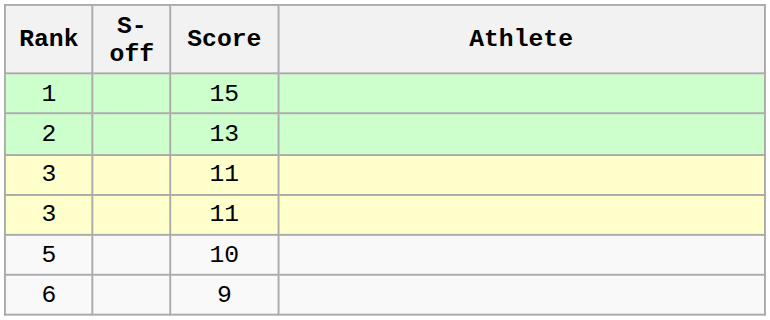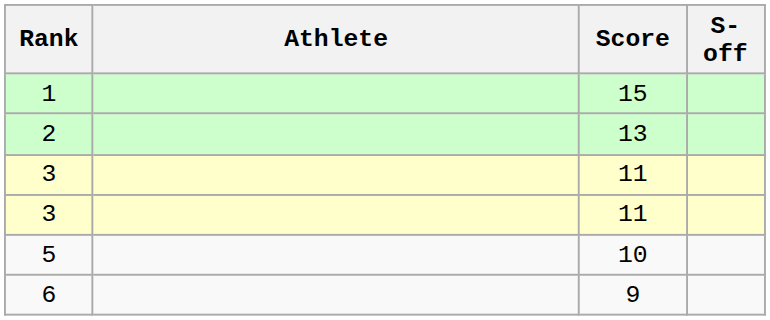 <table class="wikitable" style="text-align:center">
 <tr>
 <th width=40>Rank</th>
+<th width=250>Athlete</th>
+<th width=50>Score</th>
 <th width=35>S-off</th>
-<th width=50>Score</th>
-<th width=250>Athlete</th>
 </tr>
 <tr bgcolor=ccffcc>
 <td>1</td>
+<td align=left></td>
+<td>15</td>
 <td></td>
-<td>15</td>
-<td align=left></td>
 </tr>
 <tr bgcolor=ccffcc>
 <td>2</td>
+<td align=left></td>
+<td>13</td>
 <td></td>
-<td>13</td>
-<td align=left></td>
 </tr>
 <tr bgcolor=ffffcc>
 <td>3</td>
+<td align=left></td>
+<td>11</td>
 <td></td>
-<td>11</td>
-<td align=left></td>
 </tr>
 <tr bgcolor=ffffcc>
 <td>3</td>
+<td align=left></td>
+<td>11</td>
 <td></td>
-<td>11</td>
-<td align=left></td>
 </tr>
 <tr>
 <td>5</td>
+<td align=left></td>
+<td>10</td>
 <td></td>
-<td>10</td>
-<td align=left></td>
 </tr>
 <tr>
 <td>6</td>
+<td align=left></td>
+<td>9</td>
 <td></td>
-<td>9</td>
-<td align=left></td>
 </tr>
 </table>
